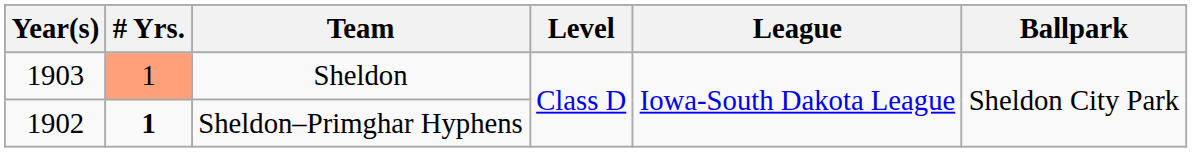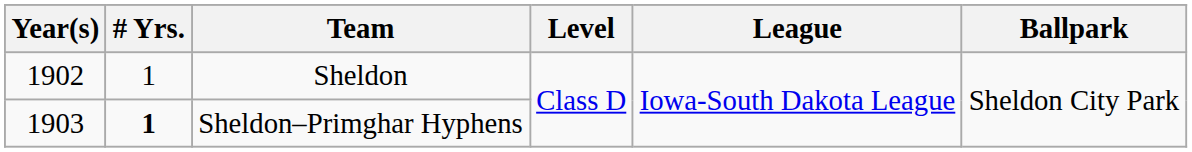 <table class="wikitable" style="text-align:center; font-size: 95%;">
 <tr>
 <th>Year(s)</th>
 <th># Yrs.</th>
 <th>Team</th>
 <th>Level</th>
 <th>League</th>
 <th>Ballpark</th>
 </tr>
 <tr>
-<td>1903</td>
-<td style="background: lightsalmon;">1</td>
+<td>1902</td>
+<td>1</td>
 <td>Sheldon</td>
 <td rowspan=2><a href='#'>Class D</a></td>
 <td rowspan=2><a href='#'>Iowa-South Dakota League</a></td>
 <td rowspan=2>Sheldon City Park</td>
 </tr>
 <tr>
-<td>1902</td>
+<td>1903</td>
 <td><strong>1</strong></td>
 <td>Sheldon–Primghar Hyphens</td>
 </tr>
 </table>
